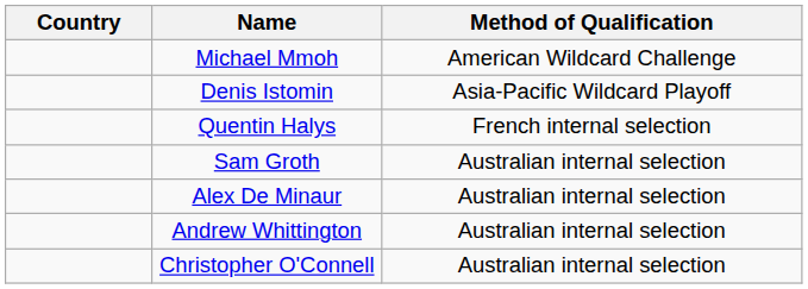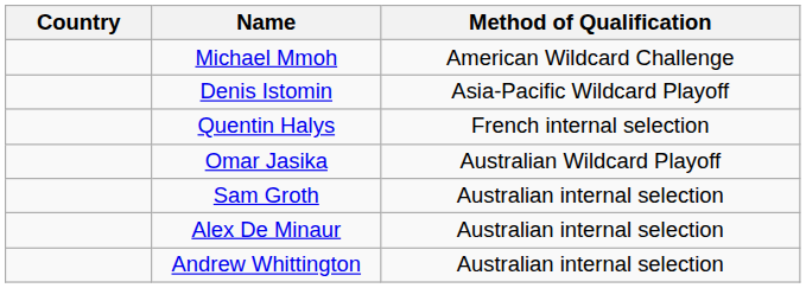 <table class="wikitable" style="text-align: center;">
 <tr>
 <th style="width:100px;">Country</th>
 <th width=160>Name</th>
 <th width=300>Method of Qualification</th>
 </tr>
 <tr>
 <td></td>
 <td><a href='#'>Michael Mmoh</a></td>
 <td>American Wildcard Challenge</td>
 </tr>
 <tr>
 <td></td>
 <td><a href='#'>Denis Istomin</a></td>
 <td>Asia-Pacific Wildcard Playoff</td>
 </tr>
 <tr>
 <td></td>
 <td><a href='#'>Quentin Halys</a></td>
 <td>French internal selection</td>
 </tr>
 <tr>
 <td></td>
+<td><a href='#'>Omar Jasika</a></td>
+<td>Australian Wildcard Playoff</td>
+</tr>
+<tr>
+<td></td>
 <td><a href='#'>Sam Groth</a></td>
 <td>Australian internal selection</td>
 </tr>
 <tr>
 <td></td>
 <td><a href='#'>Alex De Minaur</a></td>
 <td>Australian internal selection</td>
 </tr>
 <tr>
 <td></td>
 <td><a href='#'>Andrew Whittington</a></td>
 <td>Australian internal selection</td>
 </tr>
-<tr>
-<td></td>
-<td><a href='#'>Christopher O'Connell</a></td>
-<td>Australian internal selection</td>
-</tr>
 </table>
